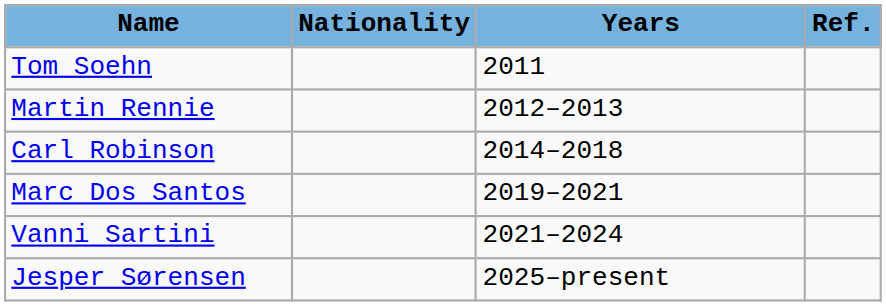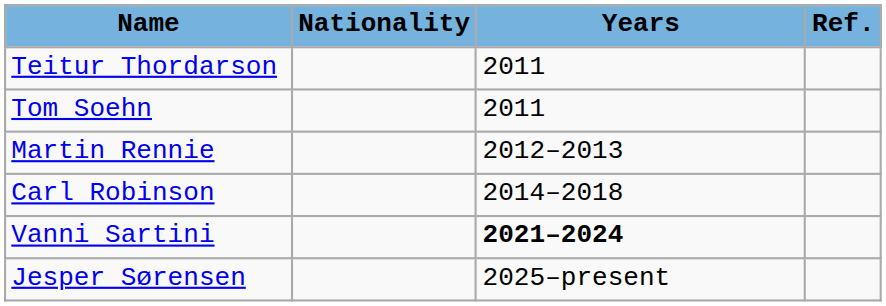 <table class="wikitable" style="text-align:left; font-size:95%;">
 <tr>
 <th style="background:#75b2dd; width:130px;"><span>Name</span></th>
 <th style="background:#75b2dd; width:60px;"><span>Nationality</span></th>
 <th style="background:#75b2dd; width:150px;"><span>Years</span></th>
 <th style="background:#75b2dd; width:30px;"><span>Ref.</span></th>
+</tr>
+<tr>
+<td><a href='#'>Teitur Thordarson</a></td>
+<td></td>
+<td>2011</td>
+<td></td>
 </tr>
 <tr>
 <td><a href='#'>Tom Soehn</a></td>
 <td></td>
 <td>2011</td>
 <td></td>
 </tr>
 <tr>
 <td><a href='#'>Martin Rennie</a></td>
 <td></td>
 <td>2012–2013</td>
 <td></td>
 </tr>
 <tr>
 <td><a href='#'>Carl Robinson</a></td>
 <td></td>
 <td>2014–2018</td>
 <td></td>
 </tr>
 <tr>
-<td><a href='#'>Marc Dos Santos</a></td>
-<td></td>
-<td>2019–2021</td>
-<td></td>
-</tr>
-<tr>
 <td><a href='#'>Vanni Sartini</a></td>
 <td></td>
-<td>2021–2024</td>
+<td><strong>2021–2024</strong></td>
 <td></td>
 </tr>
 <tr>
 <td><a href='#'>Jesper Sørensen</a></td>
 <td></td>
 <td>2025–present</td>
 <td></td>
 </tr>
 </table>
